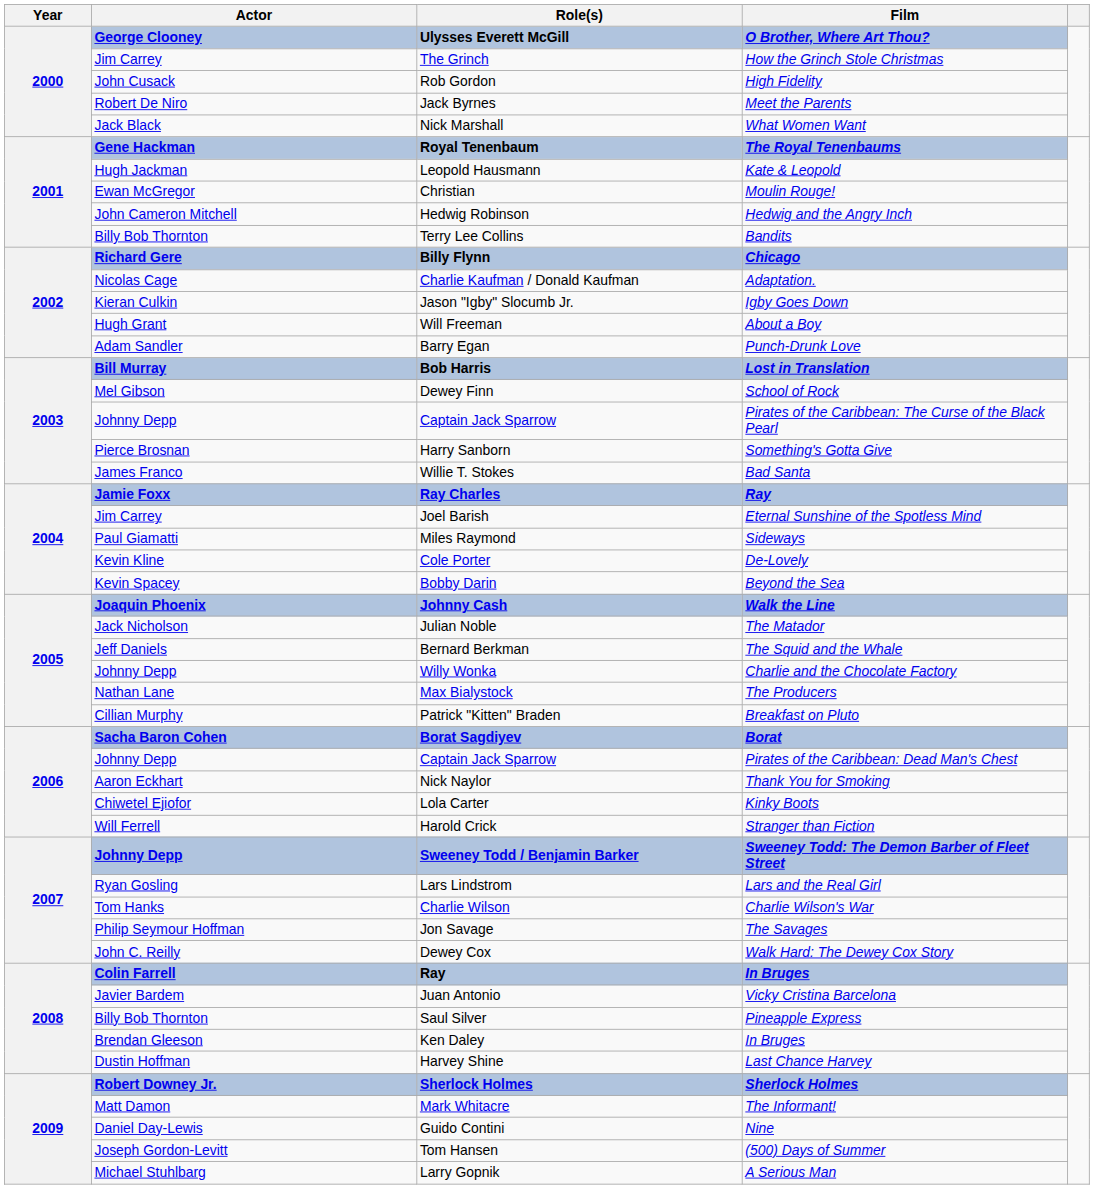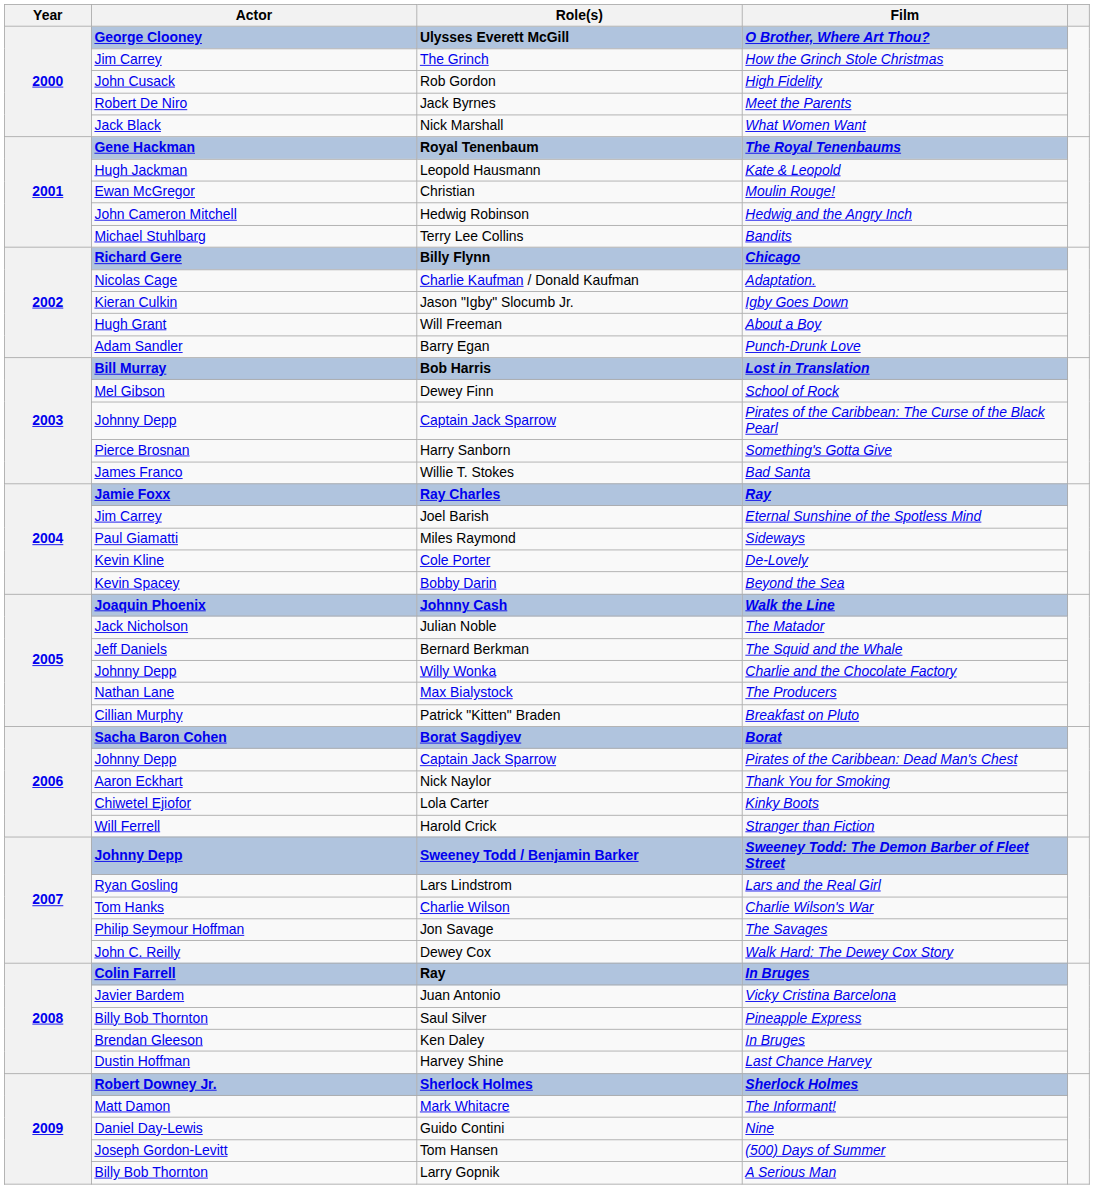 <table class="wikitable sortable">
 <tr>
 <th scope="col" style="width:8%;">Year</th>
 <th scope="col" style="width:30%;">Actor</th>
 <th scope="col" style="width:30%;">Role(s)</th>
 <th scope="col" style="width:30%;">Film</th>
 <th scope="col" style="width:2%;" class="unsortable"></th>
 </tr>
 <tr>
 <th rowspan="5" style="text-align:center;"><a href='#'>2000</a></th>
 <td style="background:#B0C4DE;"><strong><a href='#'>George Clooney</a></strong></td>
 <td style="background:#B0C4DE;"><strong>Ulysses Everett McGill</strong></td>
 <td style="background:#B0C4DE;"><strong><em><a href='#'>O Brother, Where Art Thou?</a></em></strong></td>
 <td rowspan=5></td>
 </tr>
 <tr>
 <td><a href='#'>Jim Carrey</a></td>
 <td><a href='#'>The Grinch</a></td>
 <td><em><a href='#'>How the Grinch Stole Christmas</a></em></td>
 </tr>
 <tr>
 <td><a href='#'>John Cusack</a></td>
 <td>Rob Gordon</td>
 <td><em><a href='#'>High Fidelity</a></em></td>
 </tr>
 <tr>
 <td><a href='#'>Robert De Niro</a></td>
 <td>Jack Byrnes</td>
 <td><em><a href='#'>Meet the Parents</a></em></td>
 </tr>
 <tr>
 <td><a href='#'>Jack Black</a></td>
 <td>Nick Marshall</td>
 <td><em><a href='#'>What Women Want</a></em></td>
 </tr>
 <tr>
 <th rowspan="5" style="text-align:center;"><a href='#'>2001</a></th>
 <td style="background:#B0C4DE;"><strong><a href='#'>Gene Hackman</a></strong></td>
 <td style="background:#B0C4DE;"><strong>Royal Tenenbaum</strong></td>
 <td style="background:#B0C4DE;"><strong><em><a href='#'>The Royal Tenenbaums</a></em></strong></td>
 <td rowspan=5></td>
 </tr>
 <tr>
 <td><a href='#'>Hugh Jackman</a></td>
 <td>Leopold Hausmann</td>
 <td><em><a href='#'>Kate & Leopold</a></em></td>
 </tr>
 <tr>
 <td><a href='#'>Ewan McGregor</a></td>
 <td>Christian</td>
 <td><em><a href='#'>Moulin Rouge!</a></em></td>
 </tr>
 <tr>
 <td><a href='#'>John Cameron Mitchell</a></td>
 <td>Hedwig Robinson</td>
 <td><em><a href='#'>Hedwig and the Angry Inch</a></em></td>
 </tr>
 <tr>
-<td><a href='#'>Billy Bob Thornton</a></td>
+<td><a href='#'>Michael Stuhlbarg</a></td>
 <td>Terry Lee Collins</td>
 <td><em><a href='#'>Bandits</a></em></td>
 </tr>
 <tr>
 <th rowspan="5" style="text-align:center;"><a href='#'>2002</a></th>
 <td style="background:#B0C4DE;"><strong><a href='#'>Richard Gere</a></strong></td>
 <td style="background:#B0C4DE;"><strong>Billy Flynn</strong></td>
 <td style="background:#B0C4DE;"><strong><em><a href='#'>Chicago</a></em></strong></td>
 <td rowspan=5></td>
 </tr>
 <tr>
 <td><a href='#'>Nicolas Cage</a></td>
 <td><a href='#'>Charlie Kaufman</a> / Donald Kaufman</td>
 <td><em><a href='#'>Adaptation.</a></em></td>
 </tr>
 <tr>
 <td><a href='#'>Kieran Culkin</a></td>
 <td>Jason "Igby" Slocumb Jr.</td>
 <td><em><a href='#'>Igby Goes Down</a></em></td>
 </tr>
 <tr>
 <td><a href='#'>Hugh Grant</a></td>
 <td>Will Freeman</td>
 <td><em><a href='#'>About a Boy</a></em></td>
 </tr>
 <tr>
 <td><a href='#'>Adam Sandler</a></td>
 <td>Barry Egan</td>
 <td><em><a href='#'>Punch-Drunk Love</a></em></td>
 </tr>
 <tr>
 <th rowspan="5" style="text-align:center;"><a href='#'>2003</a></th>
 <td style="background:#B0C4DE;"><strong><a href='#'>Bill Murray</a></strong></td>
 <td style="background:#B0C4DE;"><strong>Bob Harris</strong></td>
 <td style="background:#B0C4DE;"><strong><em><a href='#'>Lost in Translation</a></em></strong></td>
 <td rowspan=5></td>
 </tr>
 <tr>
 <td><a href='#'>Mel Gibson</a></td>
 <td>Dewey Finn</td>
 <td><em><a href='#'>School of Rock</a></em></td>
 </tr>
 <tr>
 <td><a href='#'>Johnny Depp</a></td>
 <td><a href='#'>Captain Jack Sparrow</a></td>
 <td><em><a href='#'>Pirates of the Caribbean: The Curse of the Black Pearl</a></em></td>
 </tr>
 <tr>
 <td><a href='#'>Pierce Brosnan</a></td>
 <td>Harry Sanborn</td>
 <td><em><a href='#'>Something's Gotta Give</a></em></td>
 </tr>
 <tr>
 <td><a href='#'>James Franco</a></td>
 <td>Willie T. Stokes</td>
 <td><em><a href='#'>Bad Santa</a></em></td>
 </tr>
 <tr>
 <th rowspan="5" style="text-align:center;"><a href='#'>2004</a></th>
 <td style="background:#B0C4DE;"><strong><a href='#'>Jamie Foxx</a></strong></td>
 <td style="background:#B0C4DE;"><strong><a href='#'>Ray Charles</a></strong></td>
 <td style="background:#B0C4DE;"><strong><em><a href='#'>Ray</a></em></strong></td>
 <td rowspan=5></td>
 </tr>
 <tr>
 <td><a href='#'>Jim Carrey</a></td>
 <td>Joel Barish</td>
 <td><em><a href='#'>Eternal Sunshine of the Spotless Mind</a></em></td>
 </tr>
 <tr>
 <td><a href='#'>Paul Giamatti</a></td>
 <td>Miles Raymond</td>
 <td><em><a href='#'>Sideways</a></em></td>
 </tr>
 <tr>
 <td><a href='#'>Kevin Kline</a></td>
 <td><a href='#'>Cole Porter</a></td>
 <td><em><a href='#'>De-Lovely</a></em></td>
 </tr>
 <tr>
 <td><a href='#'>Kevin Spacey</a></td>
 <td><a href='#'>Bobby Darin</a></td>
 <td><em><a href='#'>Beyond the Sea</a></em></td>
 </tr>
 <tr>
 <th rowspan="6" style="text-align:center;"><a href='#'>2005</a></th>
 <td style="background:#B0C4DE;"><strong><a href='#'>Joaquin Phoenix</a></strong></td>
 <td style="background:#B0C4DE;"><strong><a href='#'>Johnny Cash</a></strong></td>
 <td style="background:#B0C4DE;"><strong><em><a href='#'>Walk the Line</a></em></strong></td>
 <td rowspan=6></td>
 </tr>
 <tr>
 <td><a href='#'>Jack Nicholson</a></td>
 <td>Julian Noble</td>
 <td><em><a href='#'>The Matador</a></em></td>
 </tr>
 <tr>
 <td><a href='#'>Jeff Daniels</a></td>
 <td>Bernard Berkman</td>
 <td><em><a href='#'>The Squid and the Whale</a></em></td>
 </tr>
 <tr>
 <td><a href='#'>Johnny Depp</a></td>
 <td><a href='#'>Willy Wonka</a></td>
 <td><em><a href='#'>Charlie and the Chocolate Factory</a></em></td>
 </tr>
 <tr>
 <td><a href='#'>Nathan Lane</a></td>
 <td><a href='#'>Max Bialystock</a></td>
 <td><em><a href='#'>The Producers</a></em></td>
 </tr>
 <tr>
 <td><a href='#'>Cillian Murphy</a></td>
 <td>Patrick "Kitten" Braden</td>
 <td><em><a href='#'>Breakfast on Pluto</a></em></td>
 </tr>
 <tr>
 <th rowspan="5" style="text-align:center;"><a href='#'>2006</a></th>
 <td style="background:#B0C4DE;"><strong><a href='#'>Sacha Baron Cohen</a></strong></td>
 <td style="background:#B0C4DE;"><strong><a href='#'>Borat Sagdiyev</a></strong></td>
 <td style="background:#B0C4DE;"><strong><em><a href='#'>Borat</a></em></strong></td>
 <td rowspan=5></td>
 </tr>
 <tr>
 <td><a href='#'>Johnny Depp</a></td>
 <td><a href='#'>Captain Jack Sparrow</a></td>
 <td><em><a href='#'>Pirates of the Caribbean: Dead Man's Chest</a></em></td>
 </tr>
 <tr>
 <td><a href='#'>Aaron Eckhart</a></td>
 <td>Nick Naylor</td>
 <td><em><a href='#'>Thank You for Smoking</a></em></td>
 </tr>
 <tr>
 <td><a href='#'>Chiwetel Ejiofor</a></td>
 <td>Lola Carter</td>
 <td><em><a href='#'>Kinky Boots</a></em></td>
 </tr>
 <tr>
 <td><a href='#'>Will Ferrell</a></td>
 <td>Harold Crick</td>
 <td><em><a href='#'>Stranger than Fiction</a></em></td>
 </tr>
 <tr>
 <th rowspan="5" style="text-align:center;"><a href='#'>2007</a></th>
 <td style="background:#B0C4DE;"><strong><a href='#'>Johnny Depp</a></strong></td>
 <td style="background:#B0C4DE;"><strong><a href='#'>Sweeney Todd / Benjamin Barker</a></strong></td>
 <td style="background:#B0C4DE;"><strong><em><a href='#'>Sweeney Todd: The Demon Barber of Fleet Street</a></em></strong></td>
 <td rowspan=5></td>
 </tr>
 <tr>
 <td><a href='#'>Ryan Gosling</a></td>
 <td>Lars Lindstrom</td>
 <td><em><a href='#'>Lars and the Real Girl</a></em></td>
 </tr>
 <tr>
 <td><a href='#'>Tom Hanks</a></td>
 <td><a href='#'>Charlie Wilson</a></td>
 <td><em><a href='#'>Charlie Wilson's War</a></em></td>
 </tr>
 <tr>
 <td><a href='#'>Philip Seymour Hoffman</a></td>
 <td>Jon Savage</td>
 <td><em><a href='#'>The Savages</a></em></td>
 </tr>
 <tr>
 <td><a href='#'>John C. Reilly</a></td>
 <td>Dewey Cox</td>
 <td><em><a href='#'>Walk Hard: The Dewey Cox Story</a></em></td>
 </tr>
 <tr>
 <th rowspan="5" style="text-align:center;"><a href='#'>2008</a></th>
 <td style="background:#B0C4DE;"><strong><a href='#'>Colin Farrell</a></strong></td>
 <td style="background:#B0C4DE;"><strong>Ray</strong></td>
 <td style="background:#B0C4DE;"><strong><em><a href='#'>In Bruges</a></em></strong></td>
 <td rowspan=5></td>
 </tr>
 <tr>
 <td><a href='#'>Javier Bardem</a></td>
 <td>Juan Antonio</td>
 <td><em><a href='#'>Vicky Cristina Barcelona</a></em></td>
 </tr>
 <tr>
 <td><a href='#'>Billy Bob Thornton</a></td>
 <td>Saul Silver</td>
 <td><em><a href='#'>Pineapple Express</a></em></td>
 </tr>
 <tr>
 <td><a href='#'>Brendan Gleeson</a></td>
 <td>Ken Daley</td>
 <td><em><a href='#'>In Bruges</a></em></td>
 </tr>
 <tr>
 <td><a href='#'>Dustin Hoffman</a></td>
 <td>Harvey Shine</td>
 <td><em><a href='#'>Last Chance Harvey</a></em></td>
 </tr>
 <tr>
 <th rowspan="5" style="text-align:center;"><a href='#'>2009</a></th>
 <td style="background:#B0C4DE;"><strong><a href='#'>Robert Downey Jr.</a></strong></td>
 <td style="background:#B0C4DE;"><strong><a href='#'>Sherlock Holmes</a></strong></td>
 <td style="background:#B0C4DE;"><strong><em><a href='#'>Sherlock Holmes</a></em></strong></td>
 <td rowspan=5></td>
 </tr>
 <tr>
 <td><a href='#'>Matt Damon</a></td>
 <td><a href='#'>Mark Whitacre</a></td>
 <td><em><a href='#'>The Informant!</a></em></td>
 </tr>
 <tr>
 <td><a href='#'>Daniel Day-Lewis</a></td>
 <td>Guido Contini</td>
 <td><em><a href='#'>Nine</a></em></td>
 </tr>
 <tr>
 <td><a href='#'>Joseph Gordon-Levitt</a></td>
 <td>Tom Hansen</td>
 <td><em><a href='#'>(500) Days of Summer</a></em></td>
 </tr>
 <tr>
-<td><a href='#'>Michael Stuhlbarg</a></td>
+<td><a href='#'>Billy Bob Thornton</a></td>
 <td>Larry Gopnik</td>
 <td><em><a href='#'>A Serious Man</a></em></td>
 </tr>
 </table>
